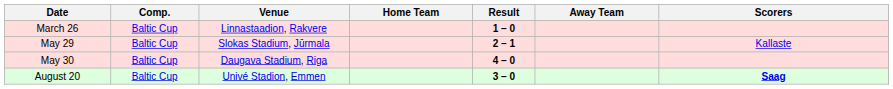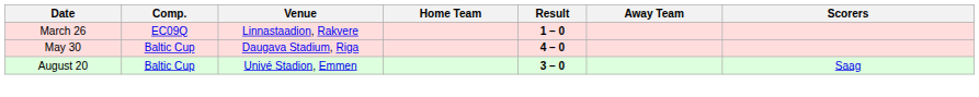 <table class="wikitable collapsible collapsed" width=100% style="font-size: 90%">
 <tr>
 <th width=12%>Date</th>
 <th width=10%>Comp.</th>
 <th width=17%>Venue</th>
 <th width=14%>Home Team</th>
 <th width=7%>Result</th>
 <th width=14%>Away Team</th>
 <th width=26%>Scorers</th>
 </tr>
 <tr bgcolor="#ffdddd" align="center">
 <td>March 26</td>
-<td><a href='#'>Baltic Cup</a></td>
+<td><a href='#'>EC09Q</a></td>
 <td><a href='#'>Linnastaadion</a>, <a href='#'>Rakvere</a></td>
 <td align="left"></td>
 <td><strong>1 – 0</strong></td>
 <td align="left"></td>
 <td></td>
-</tr>
-<tr bgcolor="#ffdddd" align="center">
-<td>May 29</td>
-<td><a href='#'>Baltic Cup</a></td>
-<td><a href='#'>Slokas Stadium</a>, <a href='#'>Jūrmala</a></td>
-<td align="left"></td>
-<td><strong>2 – 1</strong></td>
-<td align="left"></td>
-<td><a href='#'>Kallaste</a> </td>
 </tr>
 <tr bgcolor="#ffdddd" align="center">
 <td>May 30</td>
 <td><a href='#'>Baltic Cup</a></td>
 <td><a href='#'>Daugava Stadium</a>, <a href='#'>Riga</a></td>
 <td align="left"></td>
 <td><strong>4 – 0</strong></td>
 <td align="left"></td>
 <td></td>
 </tr>
 <tr bgcolor="#ddffdd" align="center">
 <td>August 20</td>
 <td><a href='#'>Baltic Cup</a></td>
 <td><a href='#'>Univé Stadion</a>, <a href='#'>Emmen</a></td>
 <td align="left"></td>
 <td><strong>3 – 0</strong></td>
 <td align="left"></td>
-<td><strong><a href='#'>Saag</a> </strong></td>
+<td><a href='#'>Saag</a> </td>
 </tr>
 </table>
